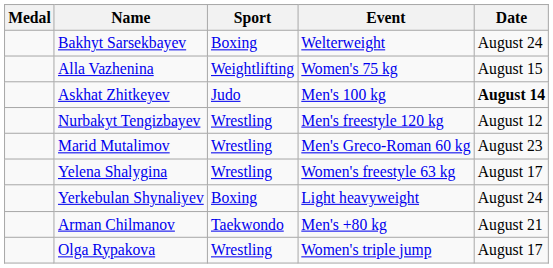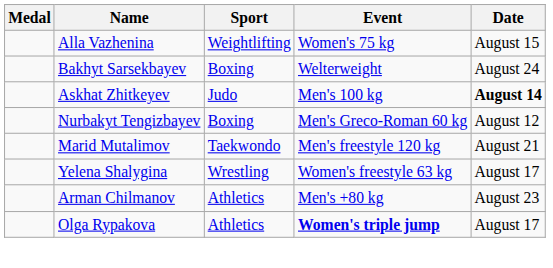 <table class="wikitable sortable" style="font-size:95%">
 <tr>
 <th>Medal</th>
 <th>Name</th>
 <th>Sport</th>
 <th>Event</th>
 <th>Date</th>
 </tr>
 <tr>
 <td></td>
+<td><a href='#'>Alla Vazhenina</a></td>
+<td><a href='#'>Weightlifting</a></td>
+<td><a href='#'>Women's 75 kg</a></td>
+<td>August 15</td>
+</tr>
+<tr>
+<td></td>
 <td><a href='#'>Bakhyt Sarsekbayev</a></td>
 <td><a href='#'>Boxing</a></td>
 <td><a href='#'>Welterweight</a></td>
 <td>August 24</td>
-</tr>
-<tr>
-<td></td>
-<td><a href='#'>Alla Vazhenina</a></td>
-<td><a href='#'>Weightlifting</a></td>
-<td><a href='#'>Women's 75 kg</a></td>
-<td>August 15</td>
 </tr>
 <tr>
 <td></td>
 <td><a href='#'>Askhat Zhitkeyev</a></td>
 <td><a href='#'>Judo</a></td>
 <td><a href='#'>Men's 100 kg</a></td>
 <td><strong>August 14</strong></td>
 </tr>
 <tr>
 <td></td>
 <td><a href='#'>Nurbakyt Tengizbayev</a></td>
-<td><a href='#'>Wrestling</a></td>
-<td><a href='#'>Men's freestyle 120 kg</a></td>
+<td><a href='#'>Boxing</a></td>
+<td><a href='#'>Men's Greco-Roman 60 kg</a></td>
 <td>August 12</td>
 </tr>
 <tr>
 <td></td>
 <td><a href='#'>Marid Mutalimov</a></td>
-<td><a href='#'>Wrestling</a></td>
-<td><a href='#'>Men's Greco-Roman 60 kg</a></td>
-<td>August 23</td>
+<td><a href='#'>Taekwondo</a></td>
+<td><a href='#'>Men's freestyle 120 kg</a></td>
+<td>August 21</td>
 </tr>
 <tr>
 <td></td>
 <td><a href='#'>Yelena Shalygina</a></td>
 <td><a href='#'>Wrestling</a></td>
 <td><a href='#'>Women's freestyle 63 kg</a></td>
 <td>August 17</td>
 </tr>
 <tr>
 <td></td>
-<td><a href='#'>Yerkebulan Shynaliyev</a></td>
-<td><a href='#'>Boxing</a></td>
-<td><a href='#'>Light heavyweight</a></td>
-<td>August 24</td>
-</tr>
-<tr>
-<td></td>
 <td><a href='#'>Arman Chilmanov</a></td>
-<td><a href='#'>Taekwondo</a></td>
+<td><a href='#'>Athletics</a></td>
 <td><a href='#'>Men's +80 kg</a></td>
-<td>August 21</td>
+<td>August 23</td>
 </tr>
 <tr>
 <td></td>
 <td><a href='#'>Olga Rypakova</a></td>
-<td><a href='#'>Wrestling</a></td>
-<td><a href='#'>Women's triple jump</a></td>
+<td><a href='#'>Athletics</a></td>
+<td><strong><a href='#'>Women's triple jump</a></strong></td>
 <td>August 17</td>
 </tr>
 </table>
